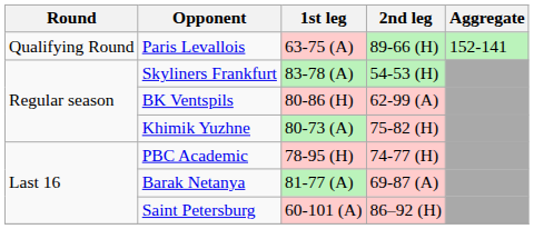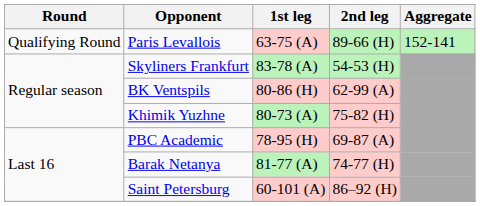 <table class="wikitable">
 <tr>
 <th>Round</th>
 <th>Opponent</th>
 <th>1st leg</th>
 <th>2nd leg</th>
 <th>Aggregate</th>
 </tr>
 <tr>
 <td>Qualifying Round</td>
 <td> <a href='#'>Paris Levallois</a></td>
 <td style="background:#ffcccc;">63-75 (A)</td>
 <td style="background:#bbf3bb;">89-66 (H)</td>
 <td style="background:#bbf3bb;">152-141</td>
 </tr>
 <tr>
 <td rowspan=3>Regular season</td>
 <td> <a href='#'>Skyliners Frankfurt</a></td>
 <td style="background:#bbf3bb;">83-78 (A)</td>
 <td style="background:#bbf3bb;">54-53 (H)</td>
 <td bgcolor=darkgrey></td>
 </tr>
 <tr>
 <td> <a href='#'>BK Ventspils</a></td>
 <td style="background:#ffcccc;">80-86 (H)</td>
 <td style="background:#ffcccc;">62-99 (A)</td>
 <td bgcolor=darkgrey></td>
 </tr>
 <tr>
 <td> <a href='#'>Khimik Yuzhne</a></td>
 <td style="background:#bbf3bb;">80-73 (A)</td>
 <td style="background:#ffcccc;">75-82 (H)</td>
 <td bgcolor=darkgrey></td>
 </tr>
 <tr>
 <td rowspan=3>Last 16</td>
 <td> <a href='#'>PBC Academic</a></td>
 <td style="background:#ffcccc;">78-95 (H)</td>
-<td style="background:#ffcccc;">74-77 (H)</td>
+<td style="background:#ffcccc;">69-87 (A)</td>
 <td bgcolor=darkgrey></td>
 </tr>
 <tr>
 <td> <a href='#'>Barak Netanya</a></td>
 <td style="background:#bbf3bb;">81-77 (A)</td>
-<td style="background:#ffcccc;">69-87 (A)</td>
+<td style="background:#ffcccc;">74-77 (H)</td>
 <td bgcolor=darkgrey></td>
 </tr>
 <tr>
 <td> <a href='#'>Saint Petersburg</a></td>
 <td style="background:#ffcccc;">60-101 (A)</td>
 <td style="background:#ffcccc;">86–92 (H)</td>
 <td bgcolor=darkgrey></td>
 </tr>
 <tr>
 </tr>
 </table>
